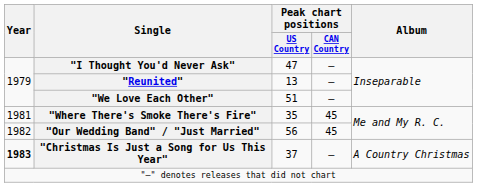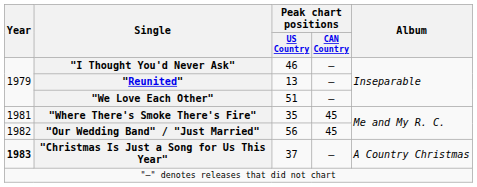 <table class="wikitable plainrowheaders" style="text-align:center;">
 <tr>
 <th rowspan="2">Year</th>
 <th rowspan="2" style="width:23em;">Single</th>
 <th colspan="2">Peak chart<br>positions</th>
 <th rowspan="2">Album</th>
 </tr>
 <tr style="font-size:smaller;">
 <th width="40"><a href='#'>US Country</a></th>
 <th width="40"><a href='#'>CAN Country</a></th>
 </tr>
 <tr>
 <td rowspan=3>1979</td>
 <th scope="row">"I Thought You'd Never Ask"</th>
-<td>47</td>
+<td>46</td>
 <td>—</td>
 <td align="left" rowspan="3"><em>Inseparable</em></td>
 </tr>
 <tr>
 <th scope="row">"<a href='#'>Reunited</a>"</th>
 <td>13</td>
 <td>—</td>
 </tr>
 <tr>
 <th scope="row">"We Love Each Other"</th>
 <td>51</td>
 <td>—</td>
 </tr>
 <tr>
 <td>1981</td>
 <th scope="row">"Where There's Smoke There's Fire"</th>
 <td>35</td>
 <td>45</td>
 <td align="left" rowspan="2"><em>Me and My R. C.</em></td>
 </tr>
 <tr>
 <td>1982</td>
 <th scope="row">"Our Wedding Band" / "Just Married"</th>
 <td>56</td>
 <td>45</td>
 </tr>
 <tr>
 <td><strong>1983</strong></td>
 <th scope="row">"Christmas Is Just a Song for Us This Year"</th>
 <td>37</td>
 <td>—</td>
 <td align="left"><em>A Country Christmas</em></td>
 </tr>
 <tr>
 <td colspan="5" style="font-size:8pt">"—" denotes releases that did not chart</td>
 </tr>
 </table>
